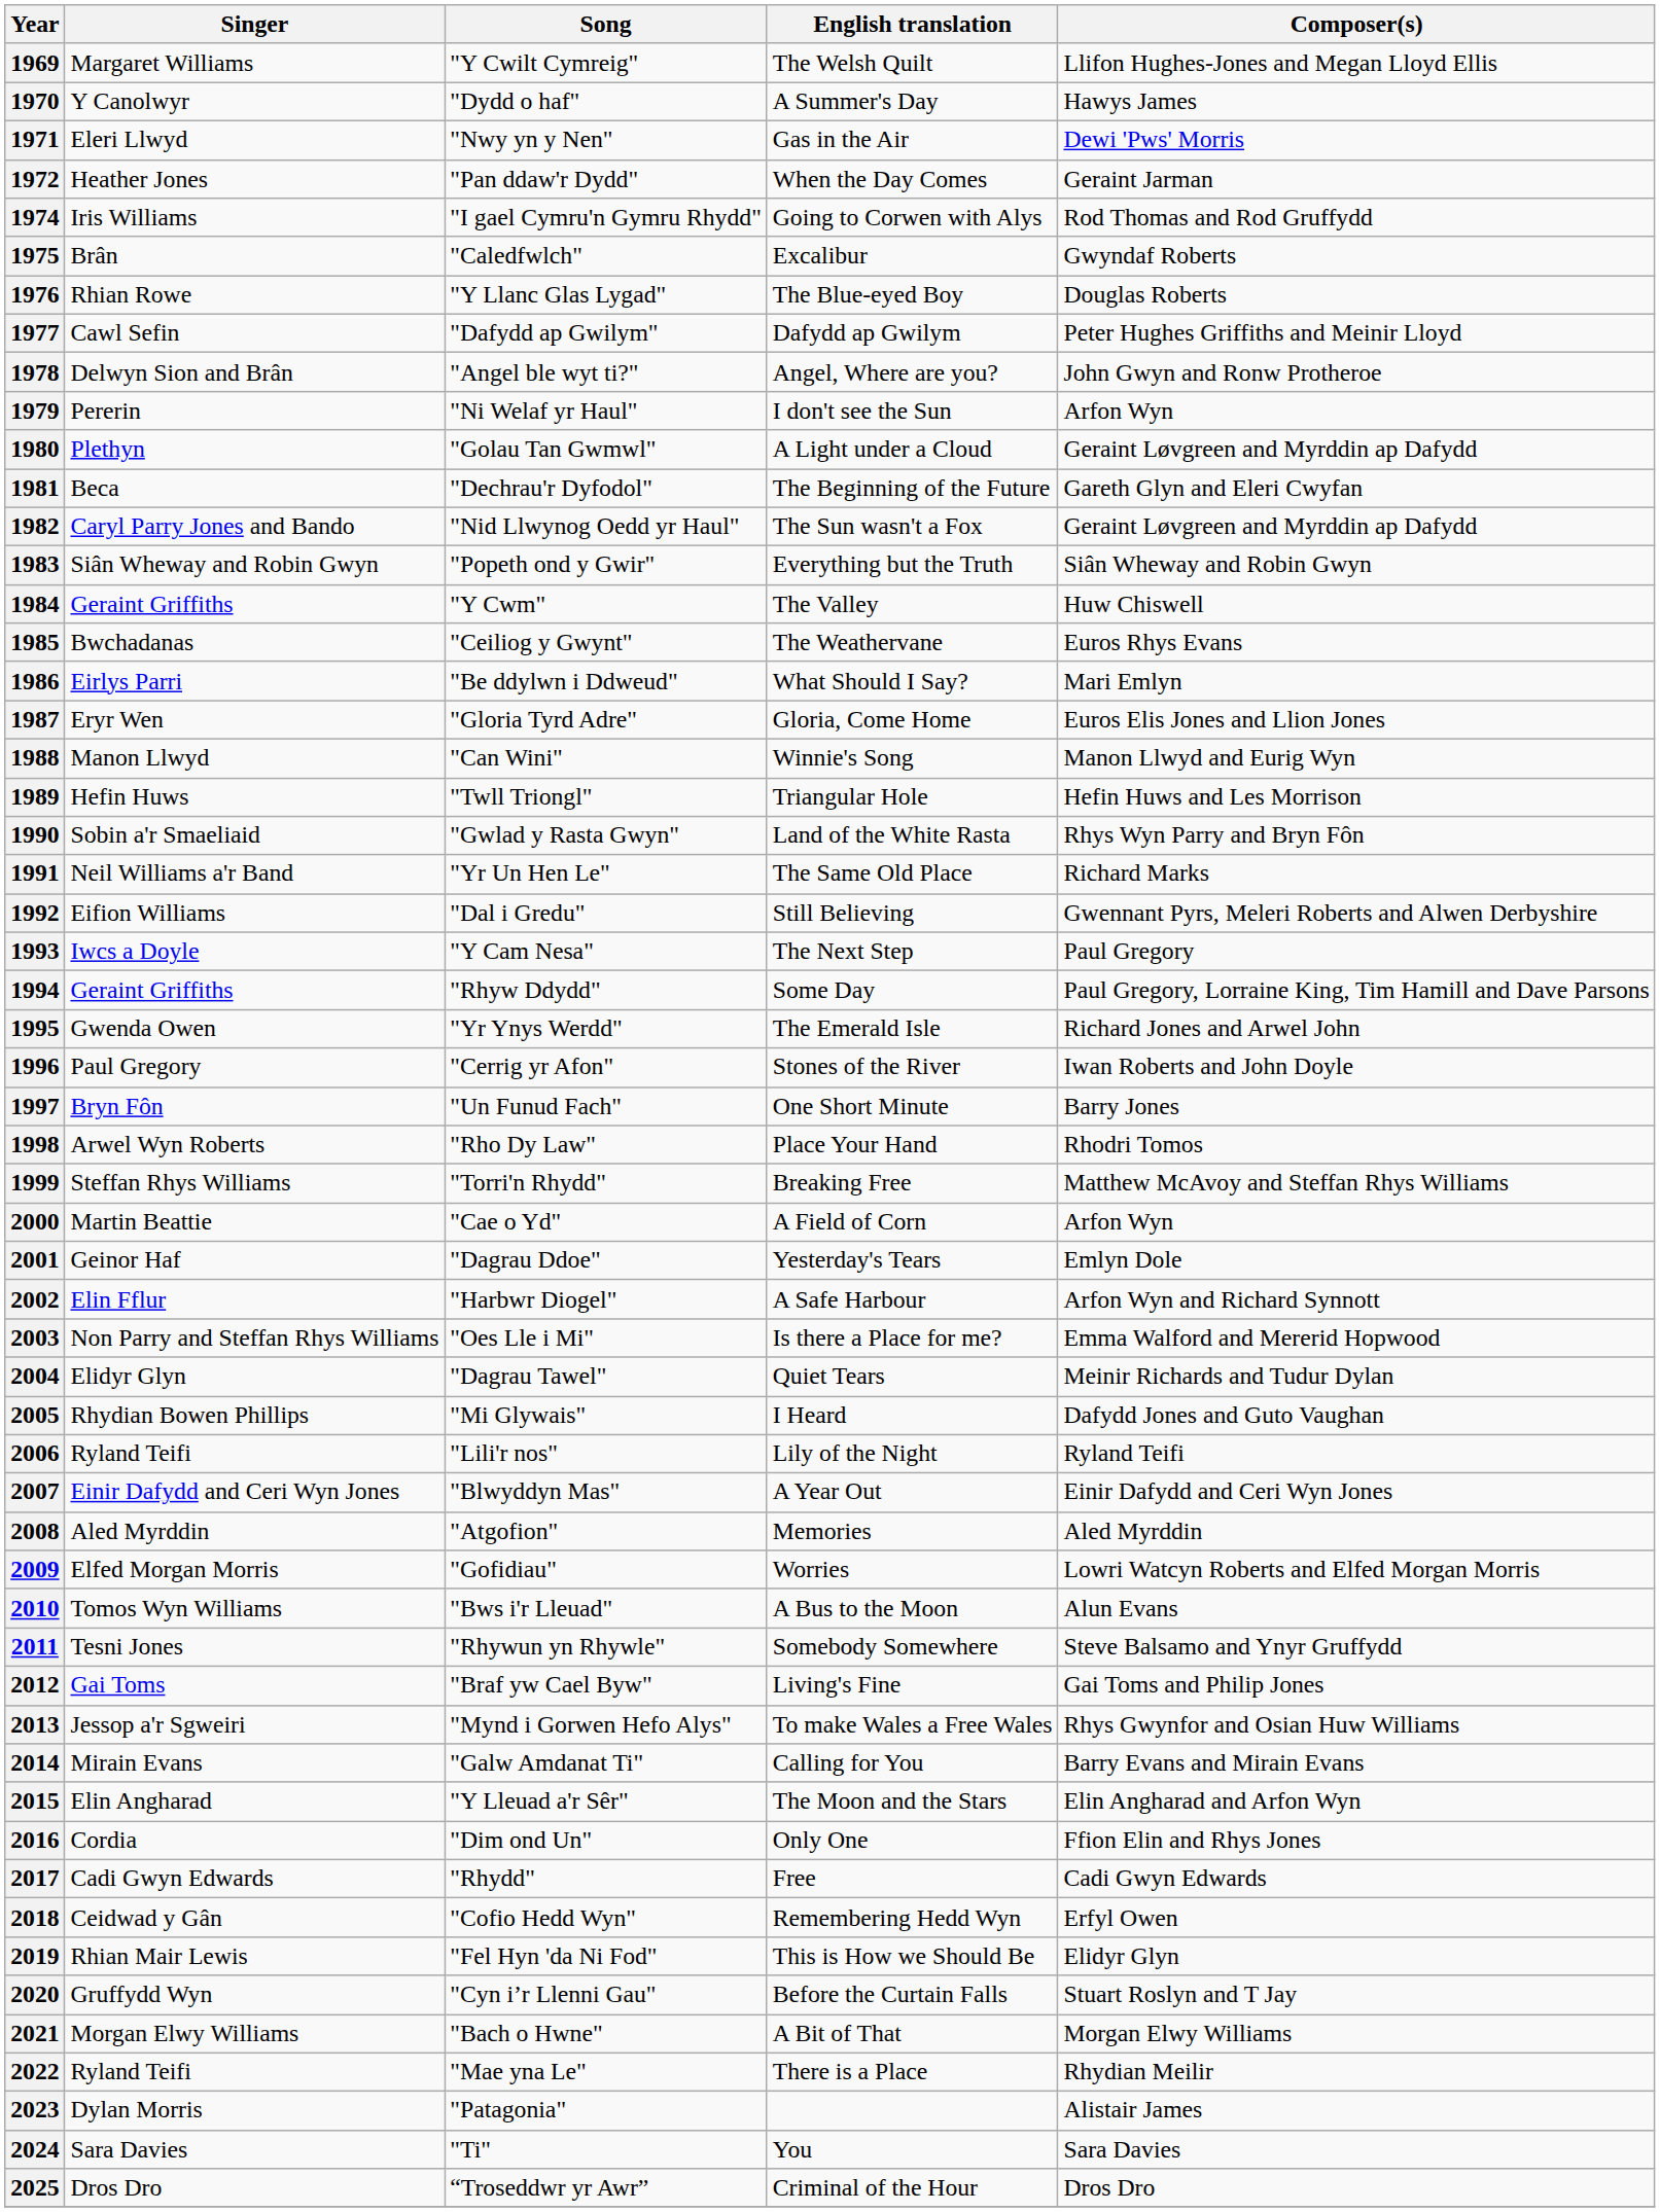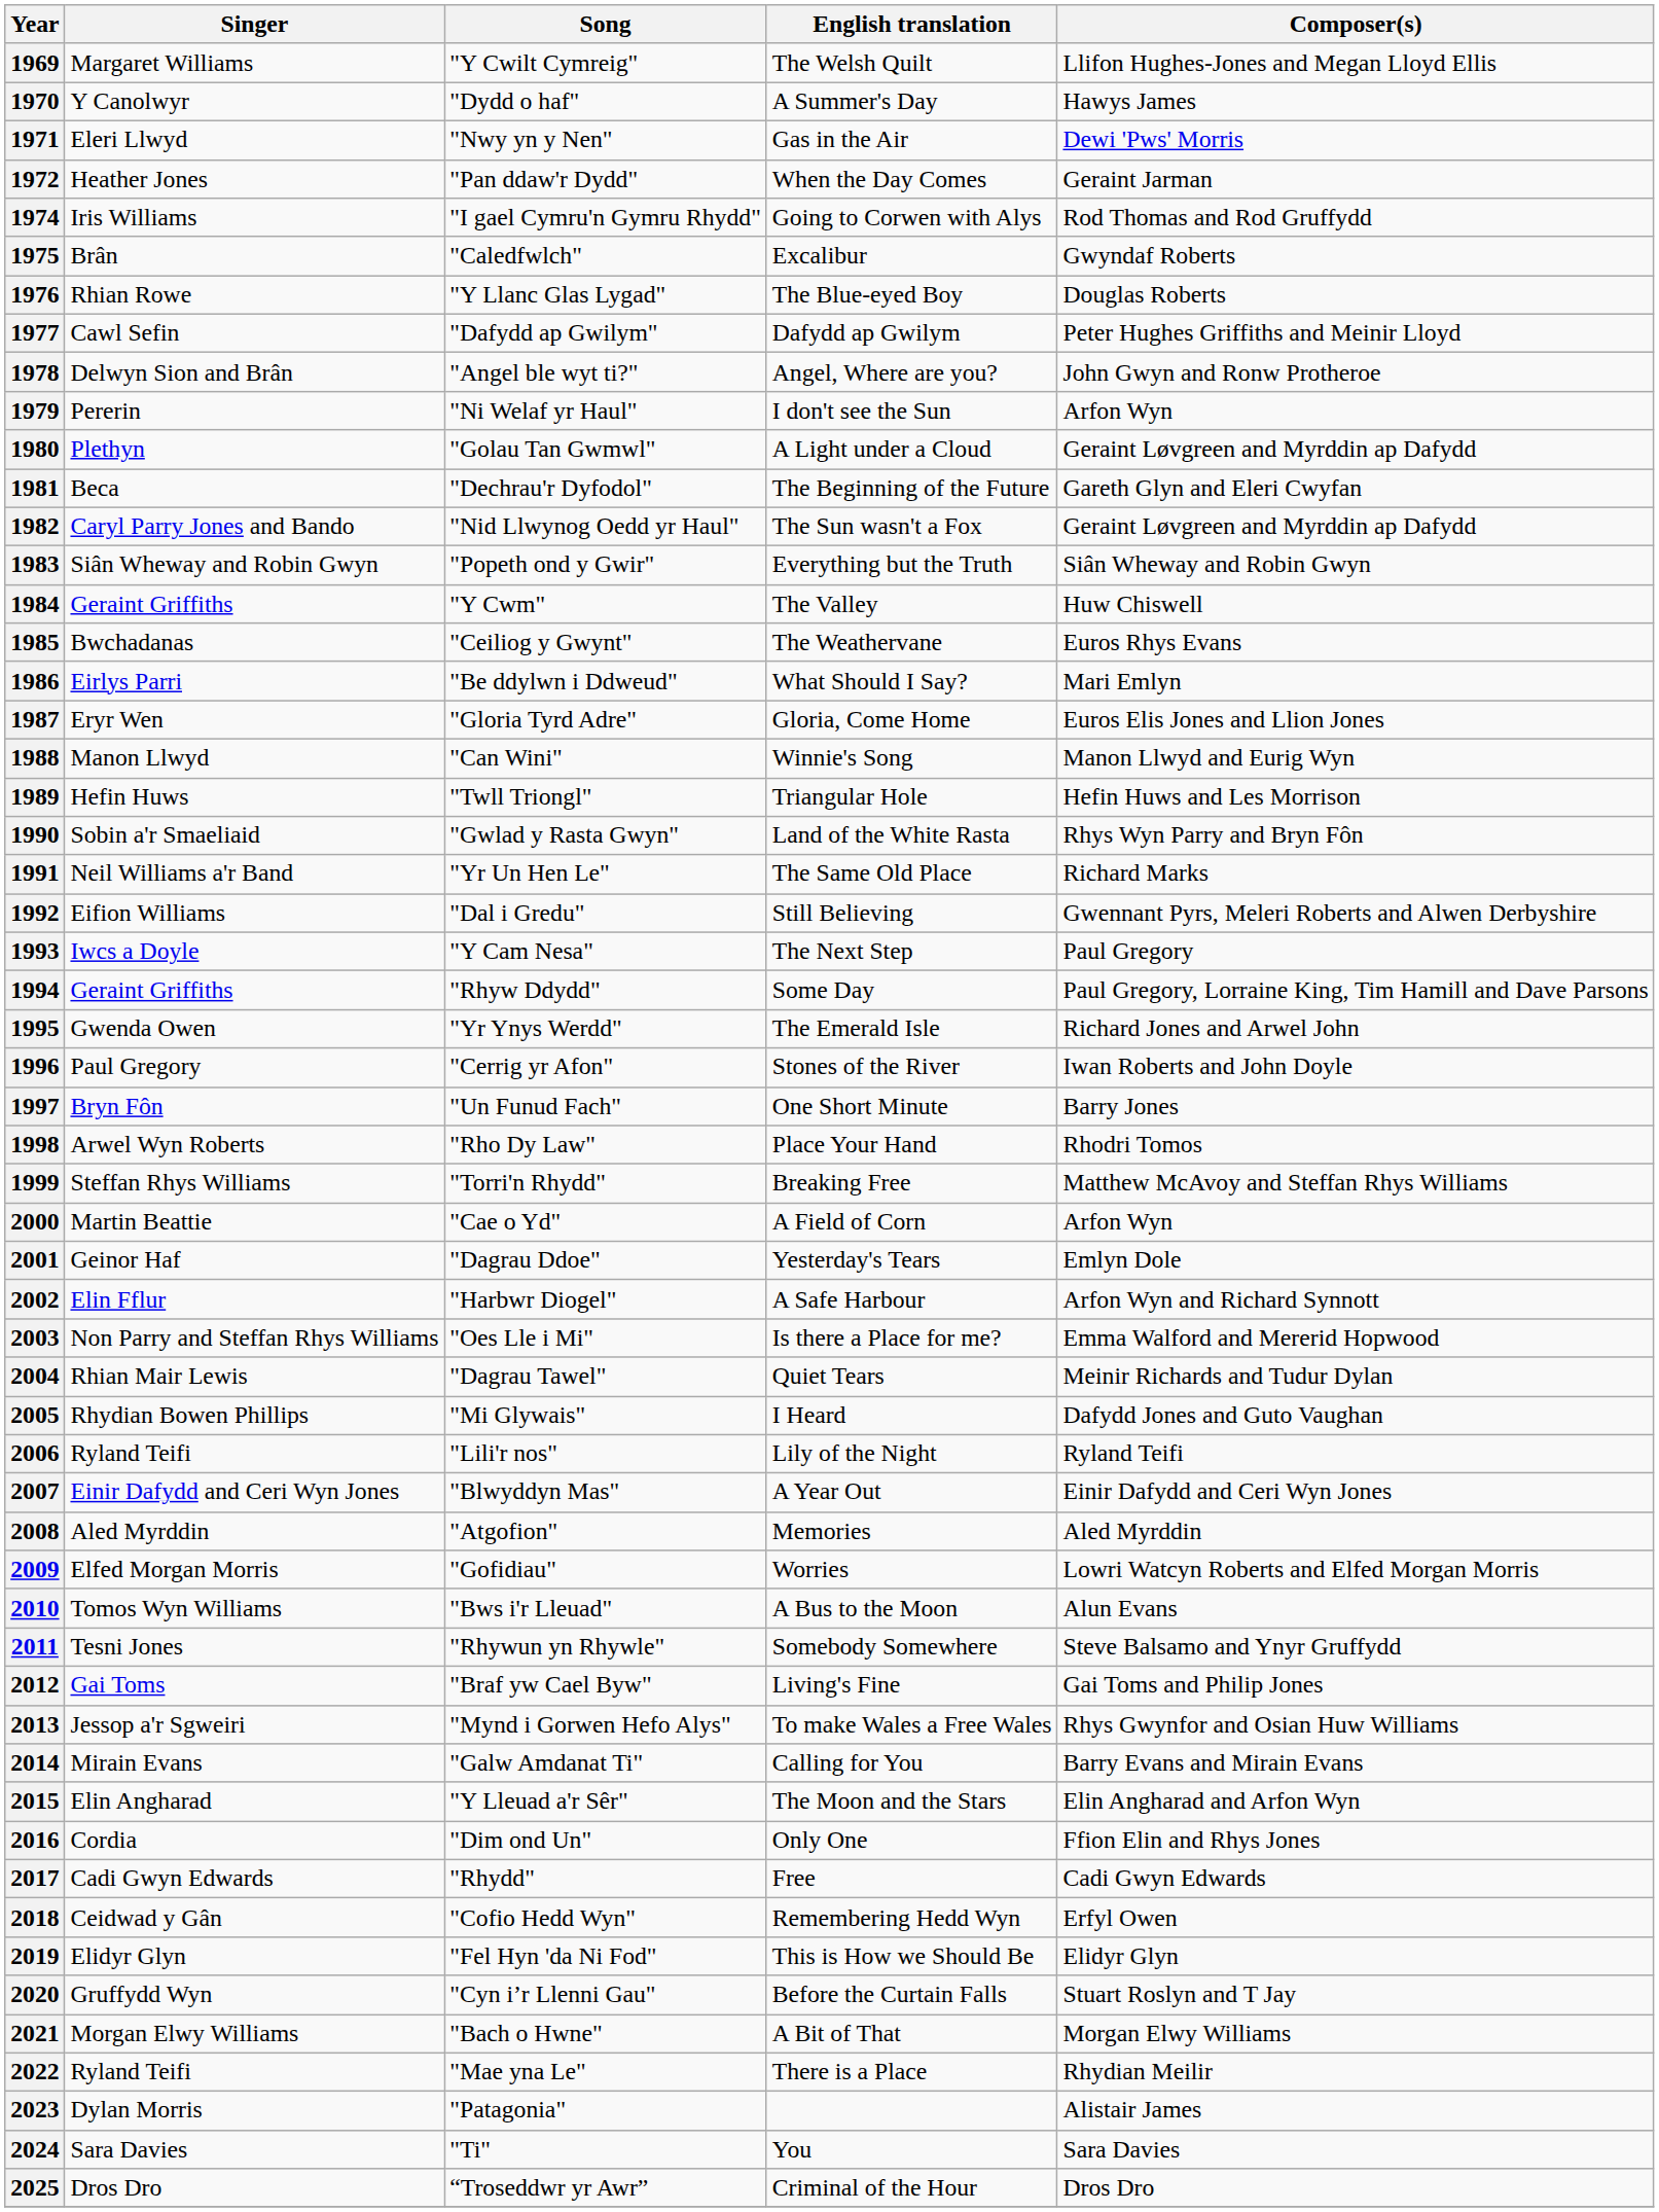 <table class="wikitable plainrowheaders">
 <tr>
 <th scope="col">Year</th>
 <th scope="col">Singer</th>
 <th scope="col">Song</th>
 <th scope="col">English translation</th>
 <th scope="col">Composer(s)</th>
 </tr>
 <tr>
 <th Scope="row">1969</th>
 <td>Margaret Williams</td>
 <td>"Y Cwilt Cymreig"</td>
 <td>The Welsh Quilt</td>
 <td>Llifon Hughes-Jones and Megan Lloyd Ellis</td>
 </tr>
 <tr>
 <th scope="row">1970</th>
 <td>Y Canolwyr</td>
 <td>"Dydd o haf"</td>
 <td>A Summer's Day</td>
 <td>Hawys James</td>
 </tr>
 <tr>
 <th scope="row">1971</th>
 <td>Eleri Llwyd</td>
 <td>"Nwy yn y Nen"</td>
 <td>Gas in the Air</td>
 <td><a href='#'>Dewi 'Pws' Morris</a></td>
 </tr>
 <tr>
 <th scope="row">1972</th>
 <td>Heather Jones</td>
 <td>"Pan ddaw'r Dydd"</td>
 <td>When the Day Comes</td>
 <td>Geraint Jarman</td>
 </tr>
 <tr>
 <th scope="row">1974</th>
 <td>Iris Williams</td>
 <td>"I gael Cymru'n Gymru Rhydd"</td>
 <td>Going to Corwen with Alys</td>
 <td>Rod Thomas and Rod Gruffydd</td>
 </tr>
 <tr>
 <th scope="row">1975</th>
 <td>Brân</td>
 <td>"Caledfwlch"</td>
 <td>Excalibur</td>
 <td>Gwyndaf Roberts</td>
 </tr>
 <tr>
 <th scope="row">1976</th>
 <td>Rhian Rowe</td>
 <td>"Y Llanc Glas Lygad"</td>
 <td>The Blue-eyed Boy</td>
 <td>Douglas Roberts</td>
 </tr>
 <tr>
 <th scope="row">1977</th>
 <td>Cawl Sefin</td>
 <td>"Dafydd ap Gwilym"</td>
 <td>Dafydd ap Gwilym</td>
 <td>Peter Hughes Griffiths and Meinir Lloyd</td>
 </tr>
 <tr>
 <th scope="row">1978</th>
 <td>Delwyn Sion and Brân</td>
 <td>"Angel ble wyt ti?"</td>
 <td>Angel, Where are you?</td>
 <td>John Gwyn and Ronw Protheroe</td>
 </tr>
 <tr>
 <th scope="row">1979</th>
 <td>Pererin</td>
 <td>"Ni Welaf yr Haul"</td>
 <td>I don't see the Sun</td>
 <td>Arfon Wyn</td>
 </tr>
 <tr>
 <th scope="row">1980</th>
 <td><a href='#'>Plethyn</a></td>
 <td>"Golau Tan Gwmwl"</td>
 <td>A Light under a Cloud</td>
 <td>Geraint Løvgreen and Myrddin ap Dafydd</td>
 </tr>
 <tr>
 <th scope="row">1981</th>
 <td>Beca</td>
 <td>"Dechrau'r Dyfodol"</td>
 <td>The Beginning of the Future</td>
 <td>Gareth Glyn and Eleri Cwyfan</td>
 </tr>
 <tr>
 <th scope="row">1982</th>
 <td><a href='#'>Caryl Parry Jones</a> and Bando</td>
 <td>"Nid Llwynog Oedd yr Haul"</td>
 <td>The Sun wasn't a Fox</td>
 <td>Geraint Løvgreen and Myrddin ap Dafydd</td>
 </tr>
 <tr>
 <th scope="row">1983</th>
 <td>Siân Wheway and Robin Gwyn</td>
 <td>"Popeth ond y Gwir"</td>
 <td>Everything but the Truth</td>
 <td>Siân Wheway and Robin Gwyn</td>
 </tr>
 <tr>
 <th scope="row">1984</th>
 <td><a href='#'>Geraint Griffiths</a></td>
 <td>"Y Cwm"</td>
 <td>The Valley</td>
 <td>Huw Chiswell</td>
 </tr>
 <tr>
 <th scope="row">1985</th>
 <td>Bwchadanas</td>
 <td>"Ceiliog y Gwynt"</td>
 <td>The Weathervane</td>
 <td>Euros Rhys Evans</td>
 </tr>
 <tr>
 <th scope="row">1986</th>
 <td><a href='#'>Eirlys Parri</a></td>
 <td>"Be ddylwn i Ddweud"</td>
 <td>What Should I Say?</td>
 <td>Mari Emlyn</td>
 </tr>
 <tr>
 <th scope="row">1987</th>
 <td>Eryr Wen</td>
 <td>"Gloria Tyrd Adre"</td>
 <td>Gloria, Come Home</td>
 <td>Euros Elis Jones and Llion Jones</td>
 </tr>
 <tr>
 <th scope="row">1988</th>
 <td>Manon Llwyd</td>
 <td>"Can Wini"</td>
 <td>Winnie's Song</td>
 <td>Manon Llwyd and Eurig Wyn</td>
 </tr>
 <tr>
 <th scope="row">1989</th>
 <td>Hefin Huws</td>
 <td>"Twll Triongl"</td>
 <td>Triangular Hole</td>
 <td>Hefin Huws and Les Morrison</td>
 </tr>
 <tr>
 <th scope="row">1990</th>
 <td>Sobin a'r Smaeliaid</td>
 <td>"Gwlad y Rasta Gwyn"</td>
 <td>Land of the White Rasta</td>
 <td>Rhys Wyn Parry and Bryn Fôn</td>
 </tr>
 <tr>
 <th scope="row">1991</th>
 <td>Neil Williams a'r Band</td>
 <td>"Yr Un Hen Le"</td>
 <td>The Same Old Place</td>
 <td>Richard Marks</td>
 </tr>
 <tr>
 <th scope="row">1992</th>
 <td>Eifion Williams</td>
 <td>"Dal i Gredu"</td>
 <td>Still Believing</td>
 <td>Gwennant Pyrs, Meleri Roberts and Alwen Derbyshire</td>
 </tr>
 <tr>
 <th scope="row">1993</th>
 <td><a href='#'>Iwcs a Doyle</a></td>
 <td>"Y Cam Nesa"</td>
 <td>The Next Step</td>
 <td>Paul Gregory</td>
 </tr>
 <tr>
 <th scope="row">1994</th>
 <td><a href='#'>Geraint Griffiths</a></td>
 <td>"Rhyw Ddydd"</td>
 <td>Some Day</td>
 <td>Paul Gregory, Lorraine King, Tim Hamill and Dave Parsons</td>
 </tr>
 <tr>
 <th scope="row">1995</th>
 <td>Gwenda Owen</td>
 <td>"Yr Ynys Werdd"</td>
 <td>The Emerald Isle</td>
 <td>Richard Jones and Arwel John</td>
 </tr>
 <tr>
 <th scope="row">1996</th>
 <td>Paul Gregory</td>
 <td>"Cerrig yr Afon"</td>
 <td>Stones of the River</td>
 <td>Iwan Roberts and John Doyle</td>
 </tr>
 <tr>
 <th scope="row">1997</th>
 <td><a href='#'>Bryn Fôn</a></td>
 <td>"Un Funud Fach"</td>
 <td>One Short Minute</td>
 <td>Barry Jones</td>
 </tr>
 <tr>
 <th scope="row">1998</th>
 <td>Arwel Wyn Roberts</td>
 <td>"Rho Dy Law"</td>
 <td>Place Your Hand</td>
 <td>Rhodri Tomos</td>
 </tr>
 <tr>
 <th scope="row">1999</th>
 <td>Steffan Rhys Williams</td>
 <td>"Torri'n Rhydd"</td>
 <td>Breaking Free</td>
 <td>Matthew McAvoy and Steffan Rhys Williams</td>
 </tr>
 <tr>
 <th scope="row">2000</th>
 <td>Martin Beattie</td>
 <td>"Cae o Yd"</td>
 <td>A Field of Corn</td>
 <td>Arfon Wyn</td>
 </tr>
 <tr>
 <th scope="row">2001</th>
 <td>Geinor Haf</td>
 <td>"Dagrau Ddoe"</td>
 <td>Yesterday's Tears</td>
 <td>Emlyn Dole</td>
 </tr>
 <tr>
 <th scope="row">2002</th>
 <td><a href='#'>Elin Fflur</a></td>
 <td>"Harbwr Diogel"</td>
 <td>A Safe Harbour</td>
 <td>Arfon Wyn and Richard Synnott</td>
 </tr>
 <tr>
 <th scope="row">2003</th>
 <td>Non Parry and Steffan Rhys Williams</td>
 <td>"Oes Lle i Mi"</td>
 <td>Is there a Place for me?</td>
 <td>Emma Walford and Mererid Hopwood</td>
 </tr>
 <tr>
 <th scope="row">2004</th>
-<td>Elidyr Glyn</td>
+<td>Rhian Mair Lewis</td>
 <td>"Dagrau Tawel"</td>
 <td>Quiet Tears</td>
 <td>Meinir Richards and Tudur Dylan</td>
 </tr>
 <tr>
 <th scope="row">2005</th>
 <td>Rhydian Bowen Phillips</td>
 <td>"Mi Glywais"</td>
 <td>I Heard</td>
 <td>Dafydd Jones and Guto Vaughan</td>
 </tr>
 <tr>
 <th scope="row">2006</th>
 <td>Ryland Teifi</td>
 <td>"Lili'r nos"</td>
 <td>Lily of the Night</td>
 <td>Ryland Teifi</td>
 </tr>
 <tr>
 <th scope="row">2007</th>
 <td><a href='#'>Einir Dafydd</a> and Ceri Wyn Jones</td>
 <td>"Blwyddyn Mas"</td>
 <td>A Year Out</td>
 <td>Einir Dafydd and Ceri Wyn Jones</td>
 </tr>
 <tr>
 <th scope="row">2008</th>
 <td>Aled Myrddin</td>
 <td>"Atgofion"</td>
 <td>Memories</td>
 <td>Aled Myrddin</td>
 </tr>
 <tr>
 <th scope="row"><a href='#'>2009</a></th>
 <td>Elfed Morgan Morris</td>
 <td>"Gofidiau"</td>
 <td>Worries</td>
 <td>Lowri Watcyn Roberts and Elfed Morgan Morris</td>
 </tr>
 <tr>
 <th scope="row"><a href='#'>2010</a></th>
 <td>Tomos Wyn Williams</td>
 <td>"Bws i'r Lleuad"</td>
 <td>A Bus to the Moon</td>
 <td>Alun Evans</td>
 </tr>
 <tr>
 <th scope="row"><a href='#'>2011</a></th>
 <td>Tesni Jones</td>
 <td>"Rhywun yn Rhywle"</td>
 <td>Somebody Somewhere</td>
 <td>Steve Balsamo and Ynyr Gruffydd</td>
 </tr>
 <tr>
 <th scope="row">2012</th>
 <td><a href='#'>Gai Toms</a></td>
 <td>"Braf yw Cael Byw"</td>
 <td>Living's Fine</td>
 <td>Gai Toms and Philip Jones</td>
 </tr>
 <tr>
 <th scope="row">2013</th>
 <td>Jessop a'r Sgweiri</td>
 <td>"Mynd i Gorwen Hefo Alys"</td>
 <td>To make Wales a Free Wales</td>
 <td>Rhys Gwynfor and Osian Huw Williams</td>
 </tr>
 <tr>
 <th scope="row">2014</th>
 <td>Mirain Evans</td>
 <td>"Galw Amdanat Ti"</td>
 <td>Calling for You</td>
 <td>Barry Evans and Mirain Evans</td>
 </tr>
 <tr>
 <th scope="row">2015</th>
 <td>Elin Angharad</td>
 <td>"Y Lleuad a'r Sêr"</td>
 <td>The Moon and the Stars</td>
 <td>Elin Angharad and Arfon Wyn</td>
 </tr>
 <tr>
 <th scope="row">2016</th>
 <td>Cordia</td>
 <td>"Dim ond Un"</td>
 <td>Only One</td>
 <td>Ffion Elin and Rhys Jones</td>
 </tr>
 <tr>
 <th scope="row">2017</th>
 <td>Cadi Gwyn Edwards</td>
 <td>"Rhydd"</td>
 <td>Free</td>
 <td>Cadi Gwyn Edwards</td>
 </tr>
 <tr>
 <th scope="row">2018</th>
 <td>Ceidwad y Gân</td>
 <td>"Cofio Hedd Wyn"</td>
 <td>Remembering Hedd Wyn</td>
 <td>Erfyl Owen</td>
 </tr>
 <tr>
 <th scope="row">2019</th>
-<td>Rhian Mair Lewis</td>
+<td>Elidyr Glyn</td>
 <td>"Fel Hyn 'da Ni Fod"</td>
 <td>This is How we Should Be</td>
 <td>Elidyr Glyn</td>
 </tr>
 <tr>
 <th scope="row">2020</th>
 <td>Gruffydd Wyn</td>
 <td>"Cyn i’r Llenni Gau"</td>
 <td>Before the Curtain Falls</td>
 <td>Stuart Roslyn and T Jay</td>
 </tr>
 <tr>
 <th scope="row">2021</th>
 <td>Morgan Elwy Williams</td>
 <td>"Bach o Hwne"</td>
 <td>A Bit of That</td>
 <td>Morgan Elwy Williams</td>
 </tr>
 <tr>
 <th scope="row">2022</th>
 <td>Ryland Teifi</td>
 <td>"Mae yna Le"</td>
 <td>There is a Place</td>
 <td>Rhydian Meilir</td>
 </tr>
 <tr>
 <th scope="row">2023</th>
 <td>Dylan Morris</td>
 <td>"Patagonia"</td>
 <td></td>
 <td>Alistair James</td>
 </tr>
 <tr>
 <th scope="row">2024</th>
 <td>Sara Davies</td>
 <td>"Ti"</td>
 <td>You</td>
 <td>Sara Davies</td>
 </tr>
 <tr>
 <th scope="row">2025</th>
 <td>Dros Dro</td>
 <td>“Troseddwr yr Awr”</td>
 <td>Criminal of the Hour</td>
 <td>Dros Dro</td>
 </tr>
 <tr>
 </tr>
 </table>
